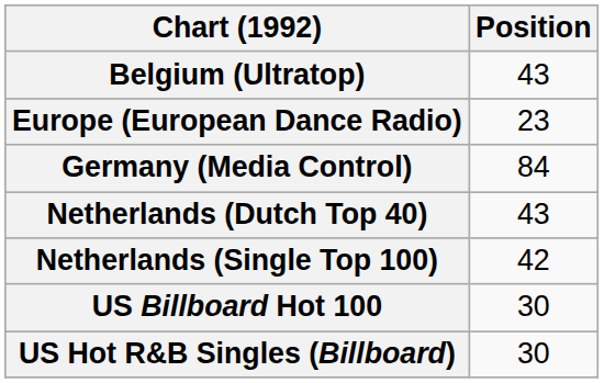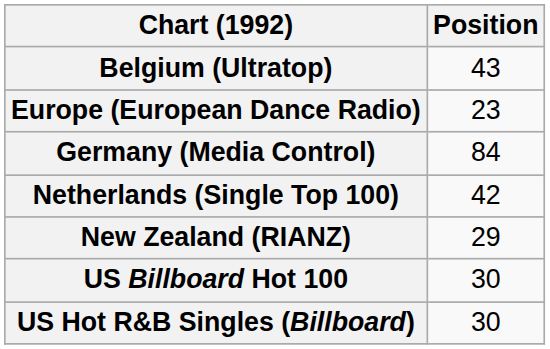 <table class="wikitable sortable plainrowheaders" style="text-align:center">
 <tr>
 <th>Chart (1992)</th>
 <th>Position</th>
 </tr>
 <tr>
 <th scope="row">Belgium (Ultratop)</th>
 <td>43</td>
 </tr>
 <tr>
 <th scope="row">Europe (European Dance Radio)</th>
 <td>23</td>
 </tr>
 <tr>
 <th scope="row">Germany (Media Control)</th>
 <td>84</td>
 </tr>
 <tr>
-<th scope="row">Netherlands (Dutch Top 40)</th>
-<td>43</td>
+<th scope="row">Netherlands (Single Top 100)</th>
+<td>42</td>
 </tr>
 <tr>
-<th scope="row">Netherlands (Single Top 100)</th>
-<td>42</td>
+<th scope="row">New Zealand (RIANZ)</th>
+<td>29</td>
 </tr>
 <tr>
 <th scope="row">US <em>Billboard</em> Hot 100</th>
 <td>30</td>
 </tr>
 <tr>
 <th scope="row">US Hot R&B Singles (<em>Billboard</em>)</th>
 <td>30</td>
 </tr>
 </table>
